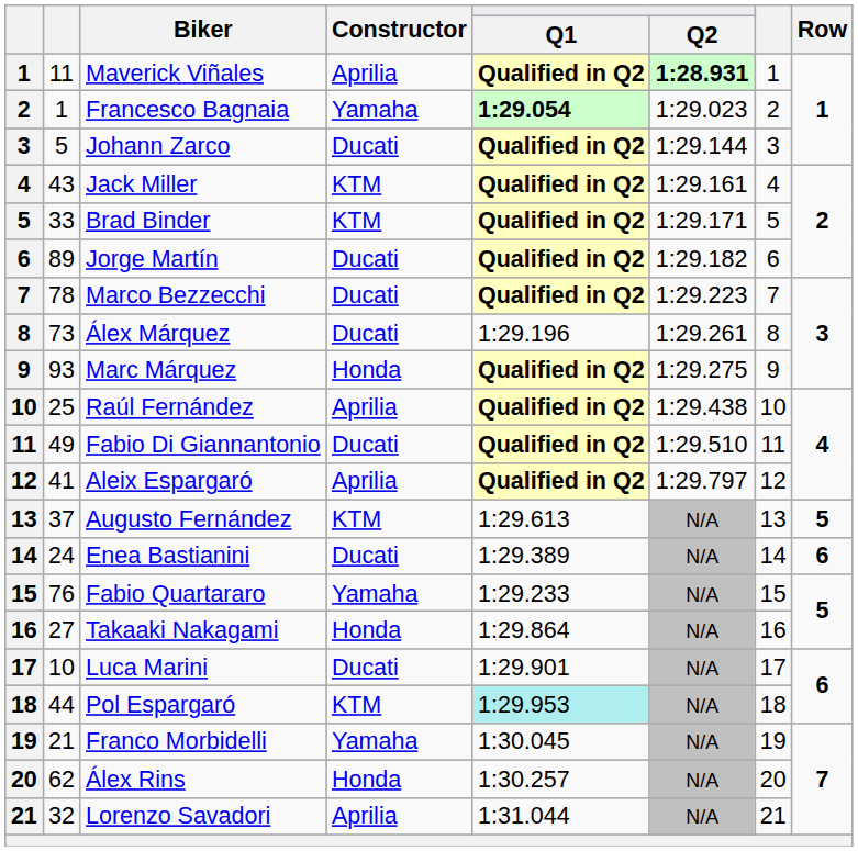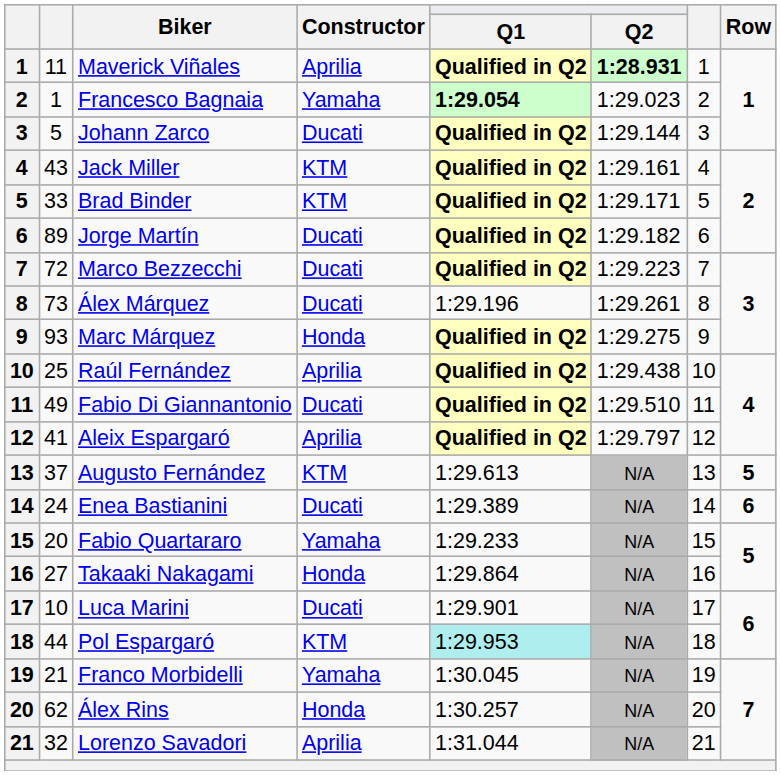 <table class="wikitable sortable" style="font-size: 85%;">
 <tr>
 <th rowspan="2"></th>
 <th rowspan="2"></th>
 <th rowspan="2">Biker</th>
 <th rowspan="2">Constructor</th>
 <th colspan="2" style="background:#eaecf0; text-align:center;"></th>
 <th rowspan="2"></th>
 <th rowspan="2">Row</th>
 </tr>
 <tr>
 <th scope="col">Q1</th>
 <th scope="col">Q2</th>
 </tr>
 <tr>
 <th scope="row">1</th>
 <td align="center">11</td>
 <td> <a href='#'>Maverick Viñales</a></td>
 <td><a href='#'>Aprilia</a></td>
 <td style="background:#ffffbf;"><strong>Qualified in Q2</strong></td>
 <td style="background:#ccffcc;"><strong>1:28.931</strong></td>
 <td align="center">1</td>
 <td rowspan="3" align="center"><strong>1</strong></td>
 </tr>
 <tr>
 <th scope="row">2</th>
 <td align="center">1</td>
 <td> <a href='#'>Francesco Bagnaia</a></td>
 <td><a href='#'>Yamaha</a></td>
 <td style="background:#ccffcc;"><strong>1:29.054</strong></td>
 <td>1:29.023</td>
 <td align="center">2</td>
 </tr>
 <tr>
 <th scope="row">3</th>
 <td align="center">5</td>
 <td> <a href='#'>Johann Zarco</a></td>
 <td><a href='#'>Ducati</a></td>
 <td style="background:#ffffbf;"><strong>Qualified in Q2</strong></td>
 <td>1:29.144</td>
 <td align="center">3</td>
 </tr>
 <tr>
 <th scope="row">4</th>
 <td align="center">43</td>
 <td> <a href='#'>Jack Miller</a></td>
 <td><a href='#'>KTM</a></td>
 <td style="background:#ffffbf;"><strong>Qualified in Q2</strong></td>
 <td>1:29.161</td>
 <td align="center">4</td>
 <td rowspan="3" align="center"><strong>2</strong></td>
 </tr>
 <tr>
 <th scope="row">5</th>
 <td align="center">33</td>
 <td> <a href='#'>Brad Binder</a></td>
 <td><a href='#'>KTM</a></td>
 <td style="background:#ffffbf;"><strong>Qualified in Q2</strong></td>
 <td>1:29.171</td>
 <td align="center">5</td>
 </tr>
 <tr>
 <th scope="row">6</th>
 <td align="center">89</td>
 <td> <a href='#'>Jorge Martín</a></td>
 <td><a href='#'>Ducati</a></td>
 <td style="background:#ffffbf;"><strong>Qualified in Q2</strong></td>
 <td>1:29.182</td>
 <td align="center">6</td>
 </tr>
 <tr>
 <th scope="row">7</th>
-<td align="center">78</td>
+<td align="center">72</td>
 <td> <a href='#'>Marco Bezzecchi</a></td>
 <td><a href='#'>Ducati</a></td>
 <td style="background:#ffffbf;"><strong>Qualified in Q2</strong></td>
 <td>1:29.223</td>
 <td align="center">7</td>
 <td rowspan="3" align="center"><strong>3</strong></td>
 </tr>
 <tr>
 <th scope="row">8</th>
 <td align="center">73</td>
 <td> <a href='#'>Álex Márquez</a></td>
 <td><a href='#'>Ducati</a></td>
 <td>1:29.196</td>
 <td>1:29.261</td>
 <td align="center">8</td>
 </tr>
 <tr>
 <th scope="row">9</th>
 <td align="center">93</td>
 <td> <a href='#'>Marc Márquez</a></td>
 <td><a href='#'>Honda</a></td>
 <td style="background:#ffffbf;"><strong>Qualified in Q2</strong></td>
 <td>1:29.275</td>
 <td align="center">9</td>
 </tr>
 <tr>
 <th scope="row">10</th>
 <td align="center">25</td>
 <td> <a href='#'>Raúl Fernández</a></td>
 <td><a href='#'>Aprilia</a></td>
 <td style="background:#ffffbf;"><strong>Qualified in Q2</strong></td>
 <td>1:29.438</td>
 <td align="center">10</td>
 <td rowspan="3" align="center"><strong>4</strong></td>
 </tr>
 <tr>
 <th scope="row">11</th>
 <td align="center">49</td>
 <td> <a href='#'>Fabio Di Giannantonio</a></td>
 <td><a href='#'>Ducati</a></td>
 <td style="background:#ffffbf;"><strong>Qualified in Q2</strong></td>
 <td>1:29.510</td>
 <td align="center">11</td>
 </tr>
 <tr>
 <th scope="row">12</th>
 <td align="center">41</td>
 <td> <a href='#'>Aleix Espargaró</a></td>
 <td><a href='#'>Aprilia</a></td>
 <td style="background:#ffffbf;"><strong>Qualified in Q2</strong></td>
 <td>1:29.797</td>
 <td align="center">12</td>
 </tr>
 <tr>
 <th scope="row">13</th>
 <td align="center">37</td>
 <td> <a href='#'>Augusto Fernández</a></td>
 <td><a href='#'>KTM</a></td>
 <td>1:29.613</td>
 <td style="background: silver" align="center" data-sort-value="19"><small>N/A</small></td>
 <td align="center">13</td>
 <td align="center"><strong>5</strong></td>
 </tr>
 <tr>
 <th scope="row">14</th>
 <td align="center">24</td>
 <td> <a href='#'>Enea Bastianini</a></td>
 <td><a href='#'>Ducati</a></td>
 <td>1:29.389</td>
 <td style="background: silver" align="center" data-sort-value="19"><small>N/A</small></td>
 <td align="center">14</td>
 <td align="center"><strong>6</strong></td>
 </tr>
 <tr>
 <th scope="row">15</th>
-<td align="center">76</td>
+<td align="center">20</td>
 <td> <a href='#'>Fabio Quartararo</a></td>
 <td><a href='#'>Yamaha</a></td>
 <td>1:29.233</td>
 <td style="background: silver" align="center" data-sort-value="19"><small>N/A</small></td>
 <td align="center">15</td>
 <td rowspan="2" align="center"><strong>5</strong></td>
 </tr>
 <tr>
 <th scope="row">16</th>
 <td align="center">27</td>
 <td> <a href='#'>Takaaki Nakagami</a></td>
 <td><a href='#'>Honda</a></td>
 <td>1:29.864</td>
 <td style="background: silver" align="center" data-sort-value="19"><small>N/A</small></td>
 <td align="center">16</td>
 </tr>
 <tr>
 <th scope="row">17</th>
 <td align="center">10</td>
 <td> <a href='#'>Luca Marini</a></td>
 <td><a href='#'>Ducati</a></td>
 <td>1:29.901</td>
 <td style="background: silver" align="center" data-sort-value="19"><small>N/A</small></td>
 <td align="center">17</td>
 <td rowspan="2" align="center"><strong>6</strong></td>
 </tr>
 <tr>
 <th scope="row">18</th>
 <td align="center">44</td>
 <td> <a href='#'>Pol Espargaró</a></td>
 <td><a href='#'>KTM</a></td>
 <td style="background: paleturquoise;">1:29.953</td>
 <td style="background: silver" align="center" data-sort-value="19"><small>N/A</small></td>
 <td align="center">18</td>
 </tr>
 <tr>
 <th scope="row">19</th>
 <td align="center">21</td>
 <td> <a href='#'>Franco Morbidelli</a></td>
 <td><a href='#'>Yamaha</a></td>
 <td>1:30.045</td>
 <td style="background: silver" align="center" data-sort-value="19"><small>N/A</small></td>
 <td align="center">19</td>
 <td rowspan="3" align="center"><strong>7</strong></td>
 </tr>
 <tr>
 <th scope="row">20</th>
 <td align="center">62</td>
 <td> <a href='#'>Álex Rins</a></td>
 <td><a href='#'>Honda</a></td>
 <td>1:30.257</td>
 <td style="background: silver" align="center" data-sort-value="21"><small>N/A</small></td>
 <td align="center">20</td>
 </tr>
 <tr>
 <th scope="row">21</th>
 <td align="center">32</td>
 <td> <a href='#'>Lorenzo Savadori</a></td>
 <td><a href='#'>Aprilia</a></td>
 <td>1:31.044</td>
 <td style="background: silver" align="center" data-sort-value="22"><small>N/A</small></td>
 <td align="center">21</td>
 </tr>
 <tr>
 <th colspan="8"></th>
 </tr>
 </table>
